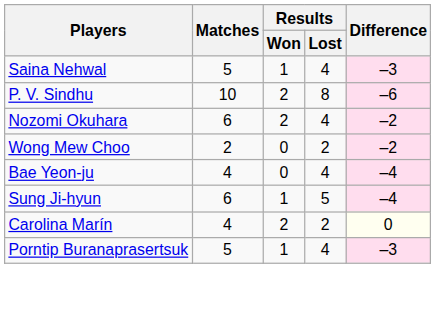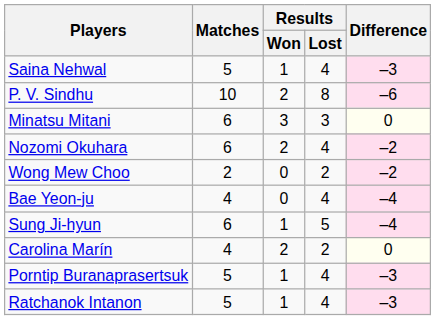 <table class=wikitable style="text-align:center; font-size:small">
 <tr>
 <th rowspan="2">Players</th>
 <th rowspan="2">Matches</th>
 <th colspan="2">Results</th>
 <th rowspan="2">Difference</th>
 </tr>
 <tr>
 <th>Won</th>
 <th>Lost</th>
 </tr>
 <tr>
 <td align="left"> <a href='#'>Saina Nehwal</a></td>
 <td>5</td>
 <td>1</td>
 <td>4</td>
 <td bgcolor="#ffddee">–3</td>
 </tr>
 <tr>
 <td align="left"> <a href='#'>P. V. Sindhu</a></td>
 <td>10</td>
 <td>2</td>
 <td>8</td>
 <td bgcolor="#ffddee">–6</td>
+</tr>
+<tr>
+<td align="left"> <a href='#'>Minatsu Mitani</a></td>
+<td>6</td>
+<td>3</td>
+<td>3</td>
+<td bgcolor="#fffff0">0</td>
 </tr>
 <tr>
 <td align="left"> <a href='#'>Nozomi Okuhara</a></td>
 <td>6</td>
 <td>2</td>
 <td>4</td>
 <td bgcolor="#ffddee">–2</td>
 </tr>
 <tr>
 <td align="left"> <a href='#'>Wong Mew Choo</a></td>
 <td>2</td>
 <td>0</td>
 <td>2</td>
 <td bgcolor="#ffddee">–2</td>
 </tr>
 <tr>
 <td align="left"> <a href='#'>Bae Yeon-ju</a></td>
 <td>4</td>
 <td>0</td>
 <td>4</td>
 <td bgcolor="#ffddee">–4</td>
 </tr>
 <tr>
 <td align="left"> <a href='#'>Sung Ji-hyun</a></td>
 <td>6</td>
 <td>1</td>
 <td>5</td>
 <td bgcolor="#ffddee">–4</td>
 </tr>
 <tr>
 <td align="left"> <a href='#'>Carolina Marín</a></td>
 <td>4</td>
 <td>2</td>
 <td>2</td>
 <td bgcolor="#fffff0">0</td>
 </tr>
 <tr>
 <td align="left"> <a href='#'>Porntip Buranaprasertsuk</a></td>
 <td>5</td>
 <td>1</td>
 <td>4</td>
 <td bgcolor="#ffddee">–3</td>
 </tr>
+<tr>
+<td align="left"> <a href='#'>Ratchanok Intanon</a></td>
+<td>5</td>
+<td>1</td>
+<td>4</td>
+<td bgcolor="#ffddee">–3</td>
+</tr>
 </table>
